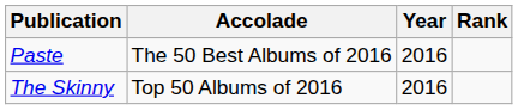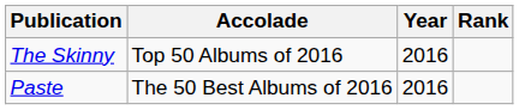 <table class="sortable wikitable">
 <tr>
 <th>Publication</th>
 <th>Accolade</th>
 <th>Year</th>
 <th>Rank</th>
 </tr>
 <tr>
+<td><em><a href='#'>The Skinny</a></em></td>
+<td>Top 50 Albums of 2016</td>
+<td>2016</td>
+<td></td>
+</tr>
+<tr>
 <td><em><a href='#'>Paste</a></em></td>
 <td>The 50 Best Albums of 2016</td>
 <td>2016</td>
 <td></td>
 </tr>
-<tr>
-<td><em><a href='#'>The Skinny</a></em></td>
-<td>Top 50 Albums of 2016</td>
-<td>2016</td>
-<td></td>
-</tr>
 </table>
